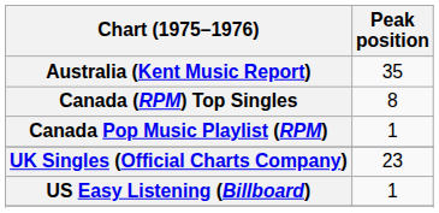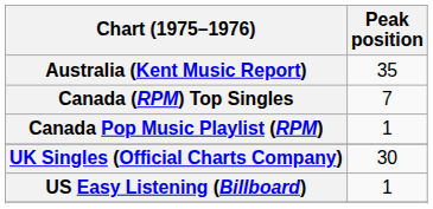 <table class="wikitable sortable plainrowheaders">
 <tr>
 <th>Chart (1975–1976)</th>
 <th>Peak<br>position</th>
 </tr>
 <tr>
 <th scope="row">Australia (<a href='#'>Kent Music Report</a>)</th>
 <td align="center">35</td>
 </tr>
 <tr>
 <th scope="row">Canada (<em><a href='#'>RPM</a></em>) Top Singles</th>
-<td align="center">8</td>
+<td align="center">7</td>
 </tr>
 <tr>
 <th scope="row">Canada <a href='#'>Pop Music Playlist</a> (<em><a href='#'>RPM</a></em>)</th>
 <td align="center">1</td>
 </tr>
 <tr>
 </tr>
 <tr>
 </tr>
 <tr>
 <th scope="row"><a href='#'>UK Singles</a> (<a href='#'>Official Charts Company</a>)</th>
-<td align="center">23</td>
+<td align="center">30</td>
 </tr>
 <tr>
 <th scope="row">US <a href='#'>Easy Listening</a> (<em><a href='#'>Billboard</a></em>)</th>
 <td align="center">1</td>
 </tr>
 <tr>
 </tr>
 <tr>
 </tr>
 </table>
